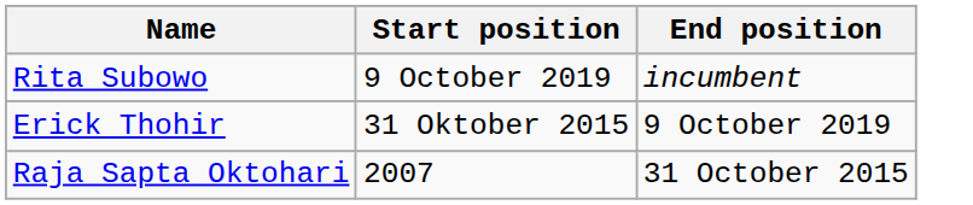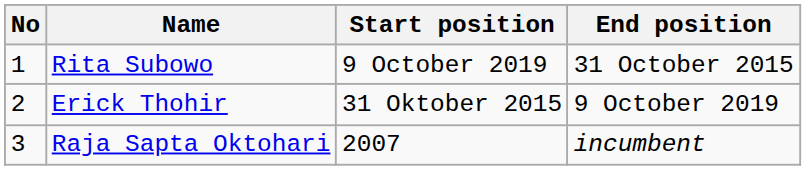 <table class="wikitable">
 <tr>
+<th>No</th>
 <th>Name</th>
 <th>Start position</th>
 <th>End position</th>
 </tr>
 <tr>
+<td>1</td>
 <td><a href='#'>Rita Subowo</a></td>
 <td>9 October 2019</td>
-<td><em>incumbent</em></td>
+<td>31 October 2015</td>
 </tr>
 <tr>
+<td>2</td>
 <td><a href='#'>Erick Thohir</a></td>
 <td>31 Oktober 2015</td>
 <td>9 October 2019</td>
 </tr>
 <tr>
+<td>3</td>
 <td><a href='#'>Raja Sapta Oktohari</a></td>
 <td>2007</td>
-<td>31 October 2015</td>
+<td><em>incumbent</em></td>
 </tr>
 </table>
